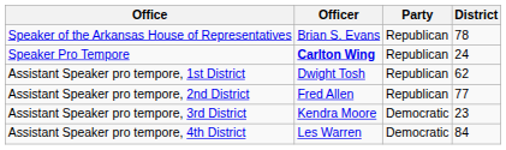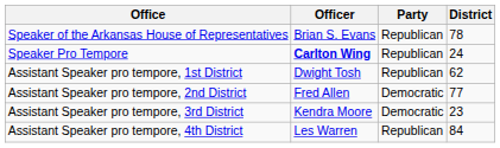 <table class="wikitable">
 <tr>
 <th>Office</th>
 <th>Officer</th>
 <th>Party</th>
 <th>District</th>
 </tr>
 <tr>
 <td><a href='#'>Speaker of the Arkansas House of Representatives</a></td>
 <td><a href='#'>Brian S. Evans</a></td>
 <td>Republican</td>
 <td>78</td>
 </tr>
 <tr>
 <td><a href='#'>Speaker Pro Tempore</a></td>
 <td><strong><a href='#'>Carlton Wing</a></strong></td>
 <td>Republican</td>
 <td>24</td>
 </tr>
 <tr>
 <td>Assistant Speaker pro tempore, <a href='#'>1st District</a></td>
 <td><a href='#'>Dwight Tosh</a></td>
 <td>Republican</td>
 <td>62</td>
 </tr>
 <tr>
 <td>Assistant Speaker pro tempore, <a href='#'>2nd District</a></td>
 <td><a href='#'>Fred Allen</a></td>
-<td>Republican</td>
+<td>Democratic</td>
 <td>77</td>
 </tr>
 <tr>
 <td>Assistant Speaker pro tempore, <a href='#'>3rd District</a></td>
 <td><a href='#'>Kendra Moore</a></td>
 <td>Democratic</td>
 <td>23</td>
 </tr>
 <tr>
 <td>Assistant Speaker pro tempore, <a href='#'>4th District</a></td>
 <td><a href='#'>Les Warren</a></td>
-<td>Democratic</td>
+<td>Republican</td>
 <td>84</td>
 </tr>
 </table>
